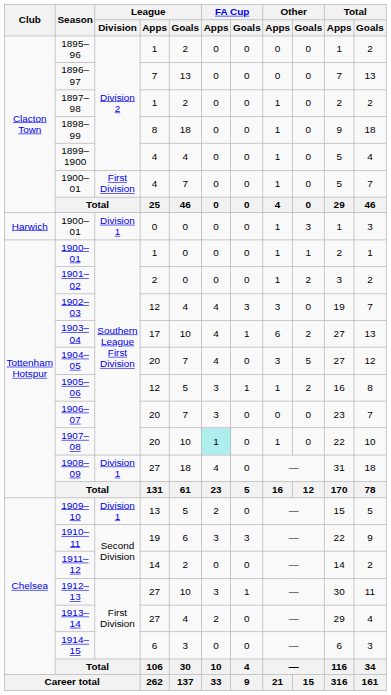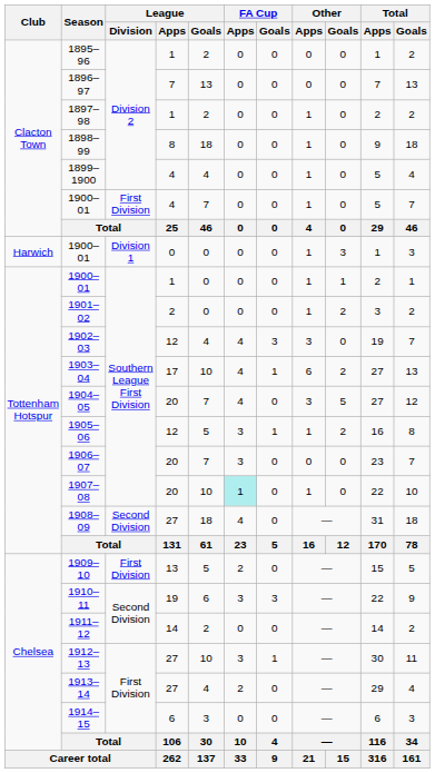 <table class="wikitable" style="text-align:center">
 <tr>
 <th rowspan="2">Club</th>
 <th rowspan="2">Season</th>
 <th colspan="3">League</th>
 <th colspan="2"><a href='#'>FA Cup</a></th>
 <th colspan="2">Other</th>
 <th colspan="2">Total</th>
 </tr>
 <tr>
 <th>Division</th>
 <th>Apps</th>
 <th>Goals</th>
 <th>Apps</th>
 <th>Goals</th>
 <th>Apps</th>
 <th>Goals</th>
 <th>Apps</th>
 <th>Goals</th>
 </tr>
 <tr>
 <td rowspan="7"><a href='#'>Clacton Town</a></td>
 <td>1895–96</td>
 <td rowspan="5"><a href='#'>Division 2</a></td>
 <td>1</td>
 <td>2</td>
 <td>0</td>
 <td>0</td>
 <td>0</td>
 <td>0</td>
 <td>1</td>
 <td>2</td>
 </tr>
 <tr>
 <td>1896–97</td>
 <td>7</td>
 <td>13</td>
 <td>0</td>
 <td>0</td>
 <td>0</td>
 <td>0</td>
 <td>7</td>
 <td>13</td>
 </tr>
 <tr>
 <td>1897–98</td>
 <td>1</td>
 <td>2</td>
 <td>0</td>
 <td>0</td>
 <td>1</td>
 <td>0</td>
 <td>2</td>
 <td>2</td>
 </tr>
 <tr>
 <td>1898–99</td>
 <td>8</td>
 <td>18</td>
 <td>0</td>
 <td>0</td>
 <td>1</td>
 <td>0</td>
 <td>9</td>
 <td>18</td>
 </tr>
 <tr>
 <td>1899–1900</td>
 <td>4</td>
 <td>4</td>
 <td>0</td>
 <td>0</td>
 <td>1</td>
 <td>0</td>
 <td>5</td>
 <td>4</td>
 </tr>
 <tr>
 <td>1900–01</td>
 <td><a href='#'>First Division</a></td>
 <td>4</td>
 <td>7</td>
 <td>0</td>
 <td>0</td>
 <td>1</td>
 <td>0</td>
 <td>5</td>
 <td>7</td>
 </tr>
 <tr>
 <th colspan="2">Total</th>
 <th>25</th>
 <th>46</th>
 <th>0</th>
 <th>0</th>
 <th>4</th>
 <th>0</th>
 <th>29</th>
 <th>46</th>
 </tr>
 <tr>
 <td rowspan="1"><a href='#'>Harwich</a></td>
 <td>1900–01</td>
 <td rowspan="1"><a href='#'>Division 1</a></td>
 <td>0</td>
 <td>0</td>
 <td>0</td>
 <td>0</td>
 <td>1</td>
 <td>3</td>
 <td>1</td>
 <td>3</td>
 </tr>
 <tr>
 <td rowspan="10"><a href='#'>Tottenham Hotspur</a></td>
 <td><a href='#'>1900–01</a></td>
 <td rowspan="8"><a href='#'>Southern League First Division</a></td>
 <td>1</td>
 <td>0</td>
 <td>0</td>
 <td>0</td>
 <td>1</td>
 <td>1</td>
 <td>2</td>
 <td>1</td>
 </tr>
 <tr>
 <td><a href='#'>1901–02</a></td>
 <td>2</td>
 <td>0</td>
 <td>0</td>
 <td>0</td>
 <td>1</td>
 <td>2</td>
 <td>3</td>
 <td>2</td>
 </tr>
 <tr>
 <td><a href='#'>1902–03</a></td>
 <td>12</td>
 <td>4</td>
 <td>4</td>
 <td>3</td>
 <td>3</td>
 <td>0</td>
 <td>19</td>
 <td>7</td>
 </tr>
 <tr>
 <td><a href='#'>1903–04</a></td>
 <td>17</td>
 <td>10</td>
 <td>4</td>
 <td>1</td>
 <td>6</td>
 <td>2</td>
 <td>27</td>
 <td>13</td>
 </tr>
 <tr>
 <td><a href='#'>1904–05</a></td>
 <td>20</td>
 <td>7</td>
 <td>4</td>
 <td>0</td>
 <td>3</td>
 <td>5</td>
 <td>27</td>
 <td>12</td>
 </tr>
 <tr>
 <td><a href='#'>1905–06</a></td>
 <td>12</td>
 <td>5</td>
 <td>3</td>
 <td>1</td>
 <td>1</td>
 <td>2</td>
 <td>16</td>
 <td>8</td>
 </tr>
 <tr>
 <td><a href='#'>1906–07</a></td>
 <td>20</td>
 <td>7</td>
 <td>3</td>
 <td>0</td>
 <td>0</td>
 <td>0</td>
 <td>23</td>
 <td>7</td>
 </tr>
 <tr>
 <td><a href='#'>1907–08</a></td>
 <td>20</td>
 <td>10</td>
 <td style="background: paleturquoise;">1</td>
 <td>0</td>
 <td>1</td>
 <td>0</td>
 <td>22</td>
 <td>10</td>
 </tr>
 <tr>
 <td><a href='#'>1908–09</a></td>
-<td rowspan="1"><a href='#'>Division 1</a></td>
+<td><a href='#'>Second Division</a></td>
 <td>27</td>
 <td>18</td>
 <td>4</td>
 <td>0</td>
 <td colspan="2">—</td>
 <td>31</td>
 <td>18</td>
 </tr>
 <tr>
 <th colspan="2">Total</th>
 <th>131</th>
 <th>61</th>
 <th>23</th>
 <th>5</th>
 <th>16</th>
 <th>12</th>
 <th>170</th>
 <th>78</th>
 </tr>
 <tr>
 <td rowspan="7"><a href='#'>Chelsea</a></td>
 <td><a href='#'>1909–10</a></td>
-<td rowspan="1"><a href='#'>Division 1</a></td>
+<td><a href='#'>First Division</a></td>
 <td>13</td>
 <td>5</td>
 <td>2</td>
 <td>0</td>
 <td colspan="2">—</td>
 <td>15</td>
 <td>5</td>
 </tr>
 <tr>
 <td><a href='#'>1910–11</a></td>
 <td rowspan="2">Second Division</td>
 <td>19</td>
 <td>6</td>
 <td>3</td>
 <td>3</td>
 <td colspan="2">—</td>
 <td>22</td>
 <td>9</td>
 </tr>
 <tr>
 <td><a href='#'>1911–12</a></td>
 <td>14</td>
 <td>2</td>
 <td>0</td>
 <td>0</td>
 <td colspan="2">—</td>
 <td>14</td>
 <td>2</td>
 </tr>
 <tr>
 <td><a href='#'>1912–13</a></td>
 <td rowspan="3">First Division</td>
 <td>27</td>
 <td>10</td>
 <td>3</td>
 <td>1</td>
 <td colspan="2">—</td>
 <td>30</td>
 <td>11</td>
 </tr>
 <tr>
 <td><a href='#'>1913–14</a></td>
 <td>27</td>
 <td>4</td>
 <td>2</td>
 <td>0</td>
 <td colspan="2">—</td>
 <td>29</td>
 <td>4</td>
 </tr>
 <tr>
 <td><a href='#'>1914–15</a></td>
 <td>6</td>
 <td>3</td>
 <td>0</td>
 <td>0</td>
 <td colspan="2">—</td>
 <td>6</td>
 <td>3</td>
 </tr>
 <tr>
 <th colspan="2">Total</th>
 <th>106</th>
 <th>30</th>
 <th>10</th>
 <th>4</th>
 <th colspan="2">—</th>
 <th>116</th>
 <th>34</th>
 </tr>
 <tr>
 <th colspan="3">Career total</th>
 <th>262</th>
 <th>137</th>
 <th>33</th>
 <th>9</th>
 <th>21</th>
 <th>15</th>
 <th>316</th>
 <th>161</th>
 </tr>
 </table>
